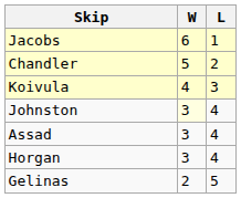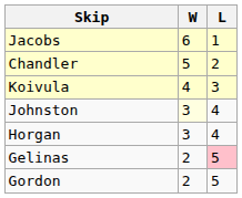 <table class=wikitable>
 <tr>
 <th width=150>Skip</th>
 <th width=20>W</th>
 <th width=20>L</th>
 </tr>
 <tr bgcolor=#ffffcc>
 <td>Jacobs</td>
 <td>6</td>
 <td>1</td>
 </tr>
 <tr bgcolor=#ffffcc>
 <td>Chandler</td>
 <td>5</td>
 <td>2</td>
 </tr>
 <tr bgcolor=#ffffcc>
 <td>Koivula</td>
 <td>4</td>
 <td>3</td>
 </tr>
 <tr>
 <td>Johnston</td>
 <td style="background: lightyellow;">3</td>
 <td>4</td>
 </tr>
 <tr>
-<td>Assad</td>
-<td>3</td>
-<td>4</td>
-</tr>
-<tr>
 <td>Horgan</td>
 <td>3</td>
 <td>4</td>
 </tr>
 <tr>
 <td>Gelinas</td>
 <td>2</td>
+<td style="background: pink;">5</td>
+</tr>
+<tr>
+<td>Gordon</td>
+<td>2</td>
 <td>5</td>
 </tr>
 <tr>
 </tr>
 </table>
